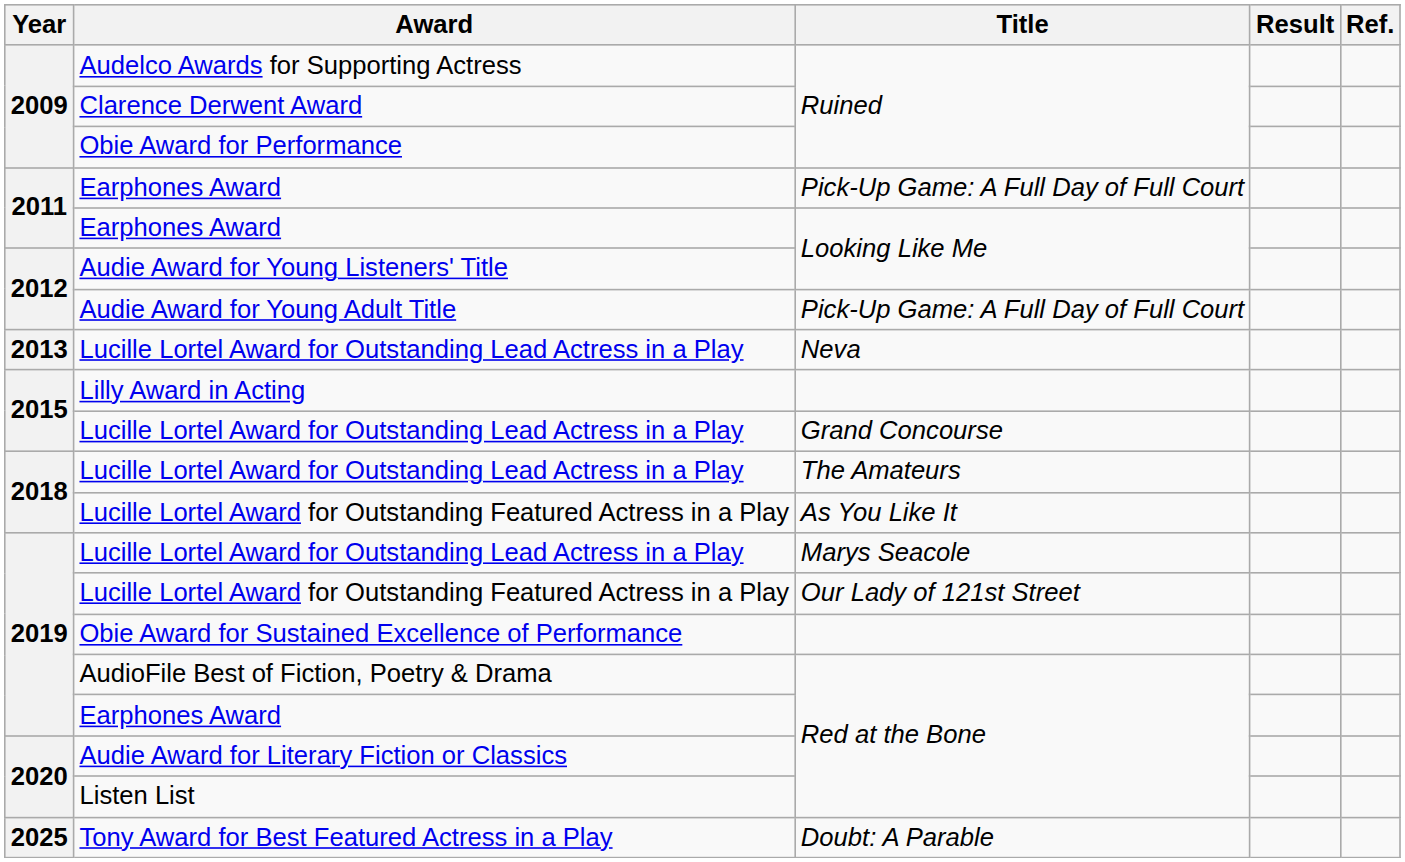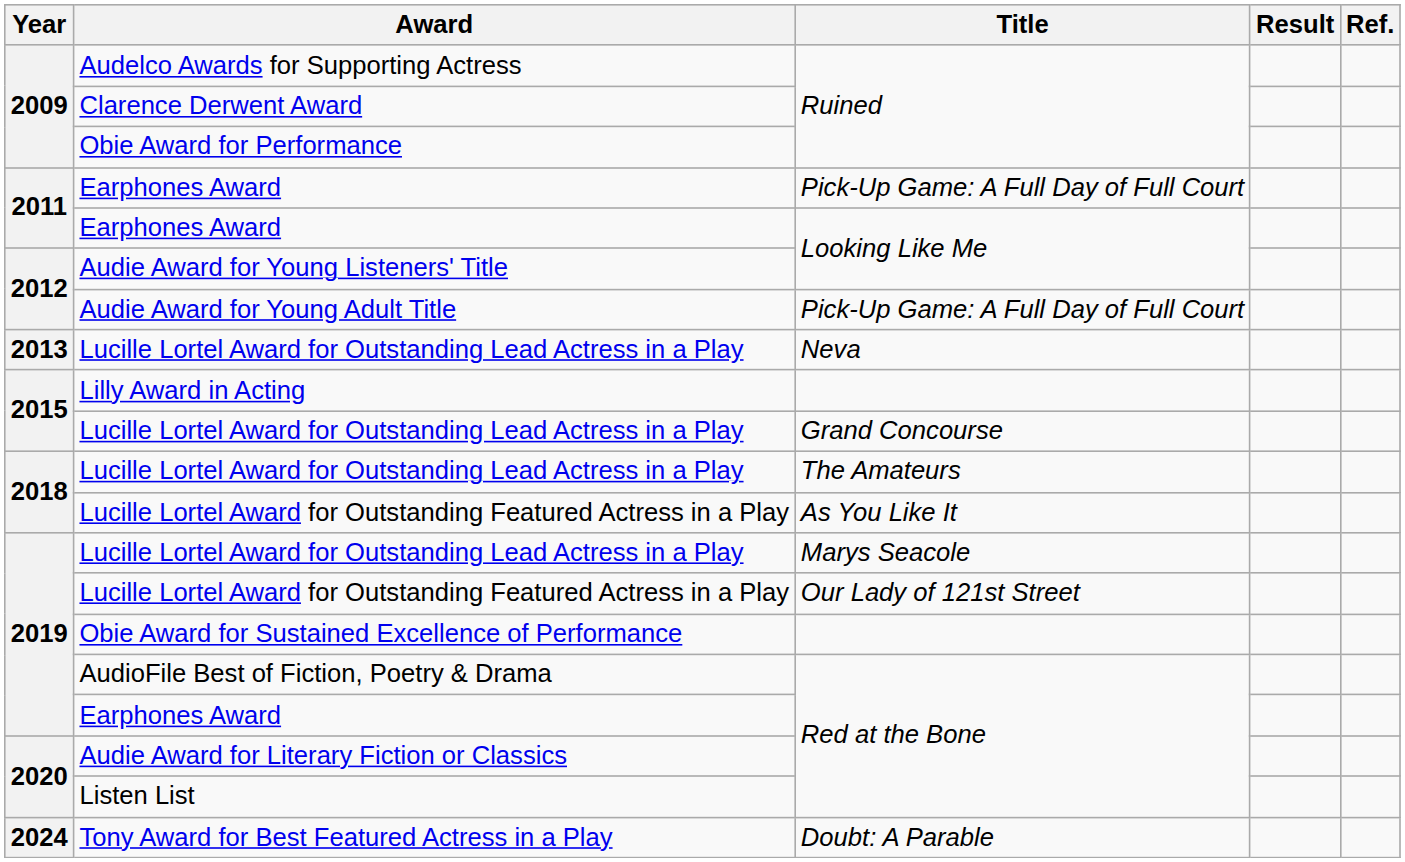 <table class="wikitable sortable mw-collapsible">
 <tr>
 <th>Year</th>
 <th>Award</th>
 <th>Title</th>
 <th>Result</th>
 <th>Ref.</th>
 </tr>
 <tr>
 <th rowspan="3">2009</th>
 <td><a href='#'>Audelco Awards</a> for Supporting Actress</td>
 <td rowspan=3><em>Ruined</em></td>
 <td></td>
 <td></td>
 </tr>
 <tr>
 <td><a href='#'>Clarence Derwent Award</a></td>
 <td></td>
 <td></td>
 </tr>
 <tr>
 <td><a href='#'>Obie Award for Performance</a></td>
 <td></td>
 <td></td>
 </tr>
 <tr>
 <th rowspan="2">2011</th>
 <td><a href='#'>Earphones Award</a></td>
 <td><em>Pick-Up Game: A Full Day of Full Court</em></td>
 <td></td>
 <td></td>
 </tr>
 <tr>
 <td><a href='#'>Earphones Award</a></td>
 <td rowspan=2><em>Looking Like Me</em></td>
 <td></td>
 <td></td>
 </tr>
 <tr>
 <th rowspan="2">2012</th>
 <td><a href='#'>Audie Award for Young Listeners' Title</a></td>
 <td></td>
 <td></td>
 </tr>
 <tr>
 <td><a href='#'>Audie Award for Young Adult Title</a></td>
 <td><em>Pick-Up Game: A Full Day of Full Court</em></td>
 <td></td>
 <td></td>
 </tr>
 <tr>
 <th>2013</th>
 <td><a href='#'>Lucille Lortel Award for Outstanding Lead Actress in a Play</a></td>
 <td><em>Neva</em></td>
 <td></td>
 <td></td>
 </tr>
 <tr>
 <th rowspan="2">2015</th>
 <td><a href='#'>Lilly Award in Acting</a></td>
 <td></td>
 <td></td>
 <td></td>
 </tr>
 <tr>
 <td><a href='#'>Lucille Lortel Award for Outstanding Lead Actress in a Play</a></td>
 <td><em>Grand Concourse</em></td>
 <td></td>
 <td></td>
 </tr>
 <tr>
 <th rowspan="2">2018</th>
 <td><a href='#'>Lucille Lortel Award for Outstanding Lead Actress in a Play</a></td>
 <td><em>The Amateurs</em></td>
 <td></td>
 <td></td>
 </tr>
 <tr>
 <td><a href='#'>Lucille Lortel Award</a> for Outstanding Featured Actress in a Play</td>
 <td><em>As You Like It</em></td>
 <td></td>
 <td></td>
 </tr>
 <tr>
 <th rowspan="5">2019</th>
 <td><a href='#'>Lucille Lortel Award for Outstanding Lead Actress in a Play</a></td>
 <td><em>Marys Seacole</em></td>
 <td></td>
 <td></td>
 </tr>
 <tr>
 <td><a href='#'>Lucille Lortel Award</a> for Outstanding Featured Actress in a Play</td>
 <td><em>Our Lady of 121st Street</em></td>
 <td></td>
 <td></td>
 </tr>
 <tr>
 <td><a href='#'>Obie Award for Sustained Excellence of Performance</a></td>
 <td></td>
 <td></td>
 <td></td>
 </tr>
 <tr>
 <td>AudioFile Best of Fiction, Poetry & Drama</td>
 <td rowspan=4><em>Red at the Bone</em></td>
 <td></td>
 <td></td>
 </tr>
 <tr>
 <td><a href='#'>Earphones Award</a></td>
 <td></td>
 <td></td>
 </tr>
 <tr>
 <th rowspan="2">2020</th>
 <td><a href='#'>Audie Award for Literary Fiction or Classics</a></td>
 <td></td>
 <td></td>
 </tr>
 <tr>
 <td>Listen List</td>
 <td></td>
 <td></td>
 </tr>
 <tr>
-<th>2025</th>
+<th>2024</th>
 <td><a href='#'>Tony Award for Best Featured Actress in a Play</a></td>
 <td><em>Doubt: A Parable</em></td>
 <td></td>
 <td></td>
 </tr>
 </table>
